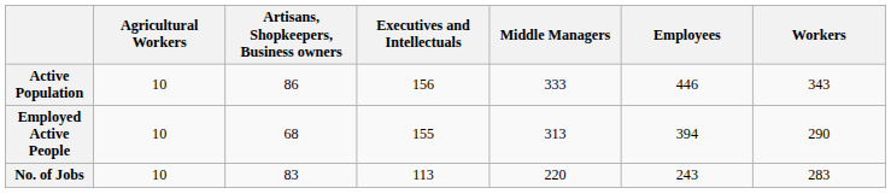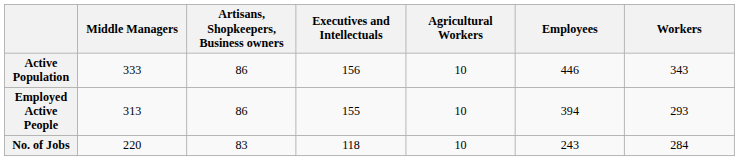 <table class="wikitable centre" style="font-size: 90%; text-align: center;">
 <tr>
 <th scope="col"></th>
-<th scope="col" width="15%">Agricultural Workers</th>
+<th scope="col" width="15%">Middle Managers</th>
 <th scope="col" width="15%">Artisans, Shopkeepers, Business owners</th>
 <th scope="col" width="15%">Executives and Intellectuals</th>
-<th scope="col" width="15%">Middle Managers</th>
+<th scope="col" width="15%">Agricultural Workers</th>
 <th scope="col" width="15%">Employees</th>
 <th scope="col" width="15%">Workers</th>
 </tr>
 <tr>
 <th scope="row">Active Population</th>
-<td>10</td>
+<td>333</td>
 <td>86</td>
 <td>156</td>
-<td>333</td>
+<td>10</td>
 <td>446</td>
 <td>343</td>
 </tr>
 <tr>
 <th scope="row">Employed Active People</th>
+<td>313</td>
+<td>86</td>
+<td>155</td>
 <td>10</td>
-<td>68</td>
-<td>155</td>
-<td>313</td>
 <td>394</td>
-<td>290</td>
+<td>293</td>
 </tr>
 <tr>
 <th scope="row">No. of Jobs</th>
+<td>220</td>
+<td>83</td>
+<td>118</td>
 <td>10</td>
-<td>83</td>
-<td>113</td>
-<td>220</td>
 <td>243</td>
-<td>283</td>
+<td>284</td>
 </tr>
 </table>
